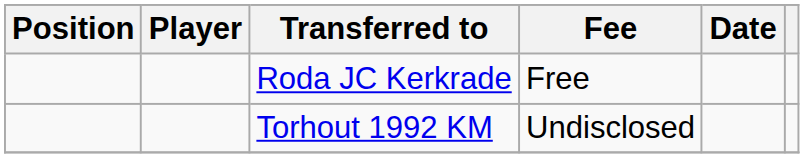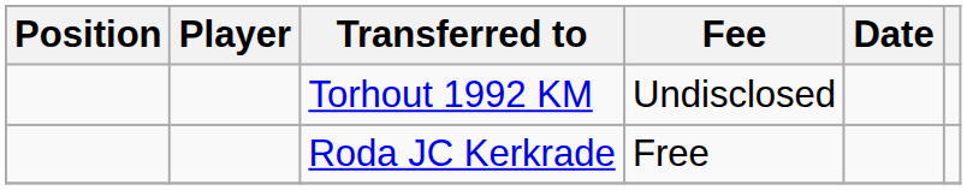 <table class="wikitable sortable">
 <tr>
 <th>Position</th>
 <th>Player</th>
 <th>Transferred to</th>
 <th>Fee</th>
 <th>Date</th>
 <th class="unsortable"></th>
 </tr>
 <tr>
 <td></td>
 <td></td>
+<td> <a href='#'>Torhout 1992 KM</a></td>
+<td>Undisclosed</td>
+<td></td>
+<td></td>
+</tr>
+<tr>
+<td></td>
+<td></td>
 <td> <a href='#'>Roda JC Kerkrade</a></td>
 <td>Free</td>
 <td></td>
 <td></td>
 </tr>
 <tr>
-<td></td>
-<td></td>
-<td> <a href='#'>Torhout 1992 KM</a></td>
-<td>Undisclosed</td>
-<td></td>
-<td></td>
-</tr>
-<tr>
 </tr>
 </table>
